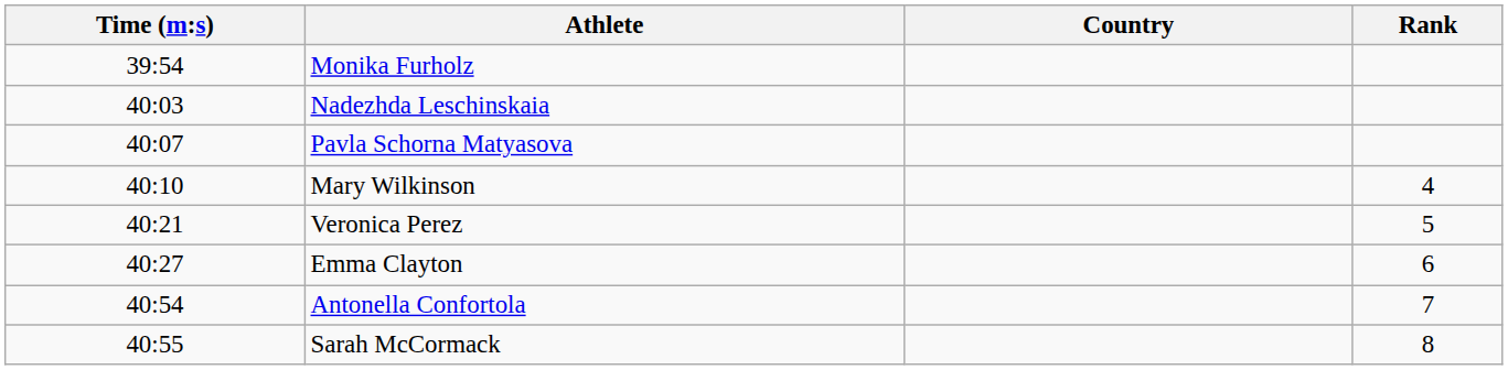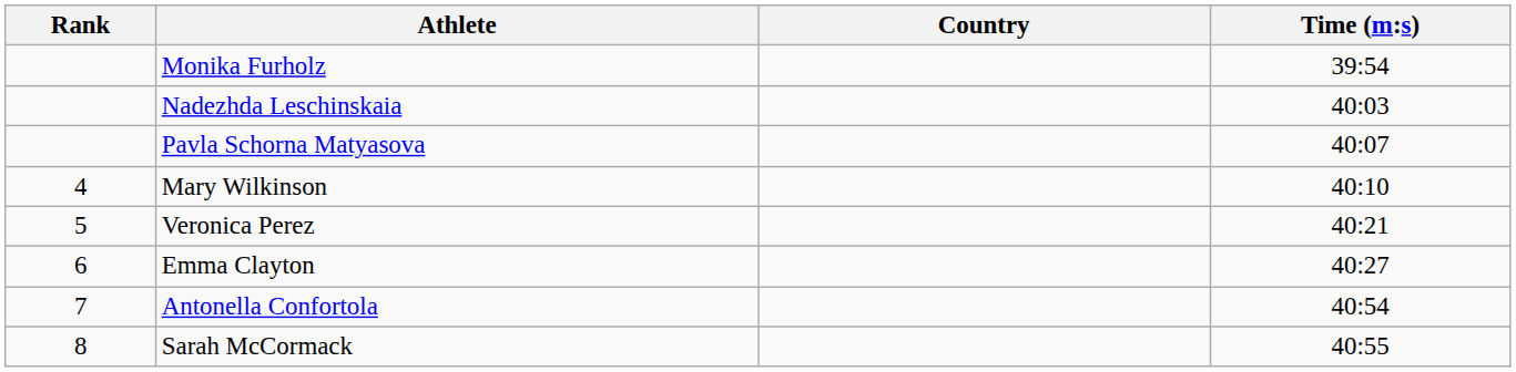 <table class="wikitable" width=60%>
 <tr>
-<th width=10%>Time (<a href='#'>m</a>:<a href='#'>s</a>)</th>
+<th width=5%>Rank</th>
 <th width=20%>Athlete</th>
 <th width=15%>Country</th>
-<th width=5%>Rank</th>
+<th width=10%>Time (<a href='#'>m</a>:<a href='#'>s</a>)</th>
 </tr>
 <tr align="center">
-<td>39:54</td>
+<td></td>
 <td align="left"><a href='#'>Monika Furholz</a></td>
 <td align="left"></td>
-<td></td>
+<td>39:54</td>
 </tr>
 <tr align="center">
-<td>40:03</td>
+<td></td>
 <td align="left"><a href='#'>Nadezhda Leschinskaia</a></td>
 <td align="left"></td>
-<td></td>
+<td>40:03</td>
 </tr>
 <tr align="center">
-<td>40:07</td>
+<td></td>
 <td align="left"><a href='#'>Pavla Schorna Matyasova</a></td>
 <td align="left"></td>
-<td></td>
+<td>40:07</td>
 </tr>
 <tr align="center">
-<td>40:10</td>
+<td>4</td>
 <td align="left">Mary Wilkinson</td>
 <td align="left"></td>
-<td>4</td>
+<td>40:10</td>
 </tr>
 <tr align="center">
-<td>40:21</td>
+<td>5</td>
 <td align="left">Veronica Perez</td>
 <td align="left"></td>
-<td>5</td>
+<td>40:21</td>
 </tr>
 <tr align="center">
-<td>40:27</td>
+<td>6</td>
 <td align="left">Emma Clayton</td>
 <td align="left"></td>
-<td>6</td>
+<td>40:27</td>
 </tr>
 <tr align="center">
-<td>40:54</td>
+<td>7</td>
 <td align="left"><a href='#'>Antonella Confortola</a></td>
 <td align="left"></td>
-<td>7</td>
+<td>40:54</td>
 </tr>
 <tr align="center">
-<td>40:55</td>
+<td>8</td>
 <td align="left">Sarah McCormack</td>
 <td align="left"></td>
-<td>8</td>
+<td>40:55</td>
 </tr>
 </table>
